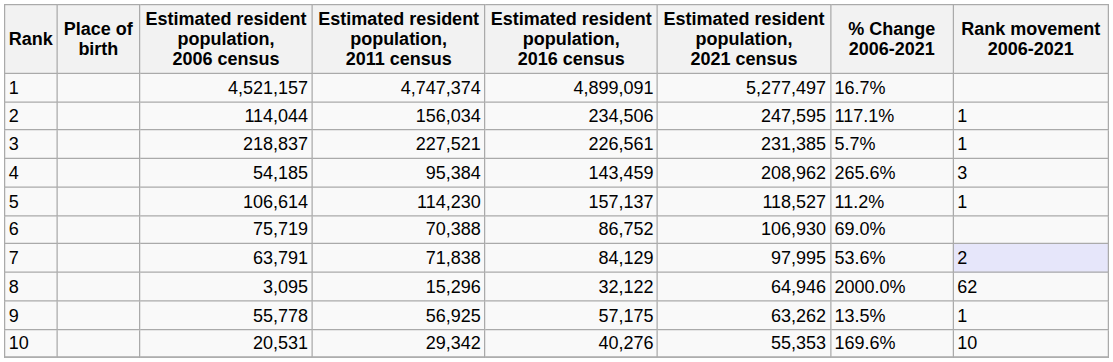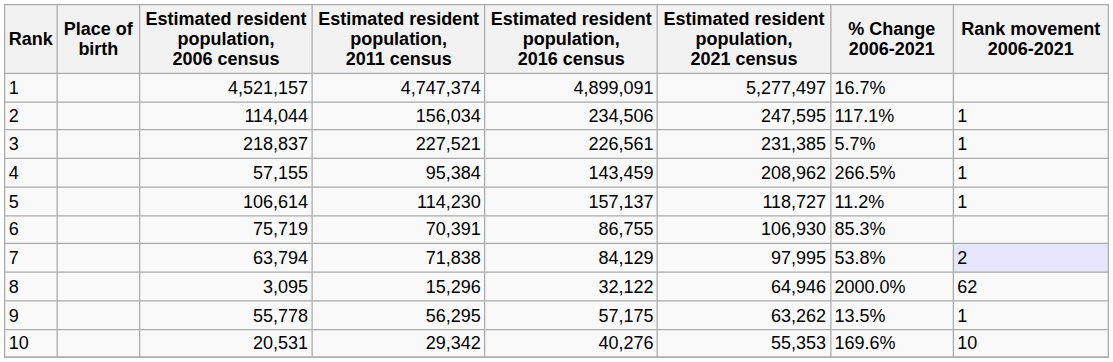 <table class="wikitable sortable" style="font-size:90%; width:100%;">
 <tr>
 <th>Rank</th>
 <th>Place of birth</th>
 <th>Estimated resident population, <br> 2006 census</th>
 <th>Estimated resident population, <br> 2011 census </th>
 <th>Estimated resident population, <br> 2016 census</th>
 <th>Estimated resident population, <br> 2021 census</th>
 <th>% Change 2006-2021</th>
 <th>Rank movement 2006-2021</th>
 </tr>
 <tr>
 <td>1</td>
 <td></td>
 <td style="text-align: right;">4,521,157</td>
 <td style="text-align: right;">4,747,374</td>
 <td style="text-align: right;">4,899,091</td>
 <td style="text-align: right;">5,277,497</td>
 <td> 16.7%</td>
 <td></td>
 </tr>
 <tr>
 <td>2</td>
 <td></td>
 <td style="text-align: right;">114,044</td>
 <td style="text-align: right;">156,034</td>
 <td style="text-align: right;">234,506</td>
 <td style="text-align: right;">247,595</td>
 <td> 117.1%</td>
 <td> 1</td>
 </tr>
 <tr>
 <td>3</td>
 <td></td>
 <td style="text-align: right;">218,837</td>
 <td style="text-align: right;">227,521</td>
 <td style="text-align: right;">226,561</td>
 <td style="text-align: right;">231,385</td>
 <td> 5.7%</td>
 <td> 1</td>
 </tr>
 <tr>
 <td>4</td>
 <td></td>
-<td style="text-align: right;">54,185</td>
+<td style="text-align: right;">57,155</td>
 <td style="text-align: right;">95,384</td>
 <td style="text-align: right;">143,459</td>
 <td style="text-align: right;">208,962</td>
-<td> 265.6%</td>
-<td> 3</td>
+<td> 266.5%</td>
+<td> 1</td>
 </tr>
 <tr>
 <td>5</td>
 <td></td>
 <td style="text-align: right;">106,614</td>
 <td style="text-align: right;">114,230</td>
 <td style="text-align: right;">157,137</td>
-<td style="text-align: right;">118,527</td>
+<td style="text-align: right;">118,727</td>
 <td> 11.2%</td>
 <td> 1</td>
 </tr>
 <tr>
 <td>6</td>
 <td></td>
 <td style="text-align: right;">75,719</td>
-<td style="text-align: right;">70,388</td>
-<td style="text-align: right;">86,752</td>
+<td style="text-align: right;">70,391</td>
+<td style="text-align: right;">86,755</td>
 <td style="text-align: right;">106,930</td>
-<td> 69.0%</td>
+<td> 85.3%</td>
 <td></td>
 </tr>
 <tr>
 <td>7</td>
 <td></td>
-<td style="text-align: right;">63,791</td>
+<td style="text-align: right;">63,794</td>
 <td style="text-align: right;">71,838</td>
 <td style="text-align: right;">84,129</td>
 <td style="text-align: right;">97,995</td>
-<td> 53.6%</td>
+<td> 53.8%</td>
 <td style="background: lavender;"> 2</td>
 </tr>
 <tr>
 <td>8</td>
 <td></td>
 <td style="text-align: right;">3,095</td>
 <td style="text-align: right;">15,296</td>
 <td style="text-align: right;">32,122</td>
 <td style="text-align: right;">64,946</td>
 <td> 2000.0%</td>
 <td> 62</td>
 </tr>
 <tr>
 <td>9</td>
 <td></td>
 <td style="text-align: right;">55,778</td>
-<td style="text-align: right;">56,925</td>
+<td style="text-align: right;">56,295</td>
 <td style="text-align: right;">57,175</td>
 <td style="text-align: right;">63,262</td>
 <td> 13.5%</td>
 <td> 1</td>
 </tr>
 <tr>
 <td>10</td>
 <td></td>
 <td style="text-align: right;">20,531</td>
 <td style="text-align: right;">29,342</td>
 <td style="text-align: right;">40,276</td>
 <td style="text-align: right;">55,353</td>
 <td> 169.6%</td>
 <td> 10</td>
 </tr>
 <tr>
 </tr>
 </table>
